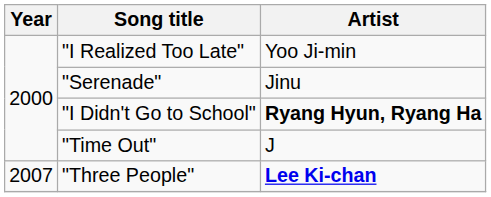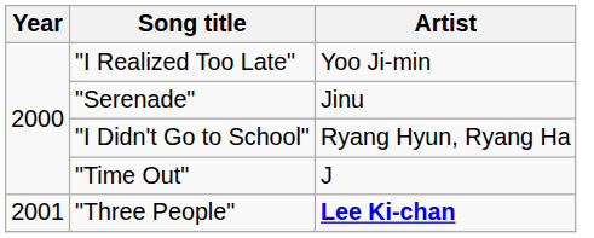 <table class="wikitable sortable">
 <tr>
 <th>Year</th>
 <th>Song title</th>
 <th>Artist</th>
 </tr>
 <tr>
 <td rowspan="4">2000</td>
 <td>"I Realized Too Late" </td>
 <td>Yoo Ji-min</td>
 </tr>
 <tr>
 <td>"Serenade" </td>
 <td>Jinu</td>
 </tr>
 <tr>
 <td>"I Didn't Go to School" </td>
-<td><strong>Ryang Hyun, Ryang Ha</strong></td>
+<td>Ryang Hyun, Ryang Ha</td>
 </tr>
 <tr>
 <td>"Time Out" </td>
 <td>J</td>
 </tr>
 <tr>
-<td>2007</td>
+<td>2001</td>
 <td>"Three People" </td>
 <td><strong><a href='#'>Lee Ki-chan</a></strong></td>
 </tr>
 <tr>
 </tr>
 </table>
